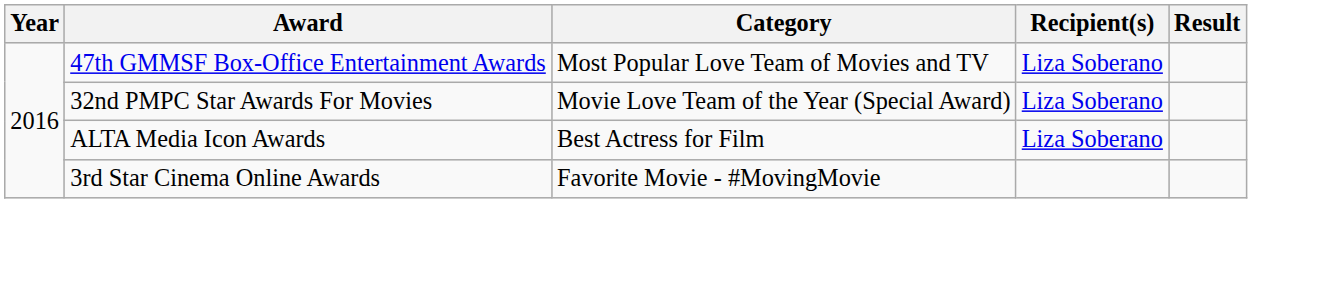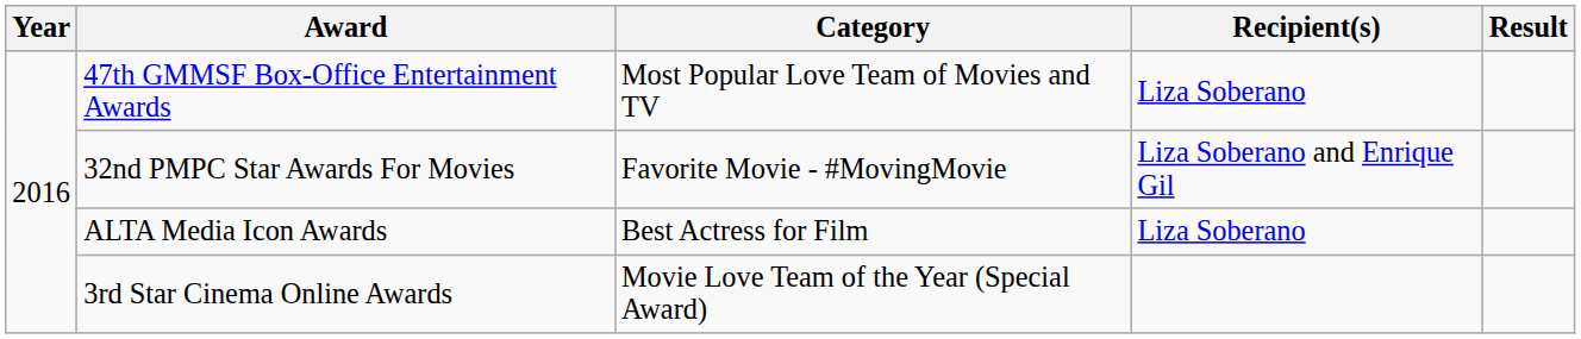 <table class="wikitable">
 <tr>
 <th>Year</th>
 <th>Award</th>
 <th>Category</th>
 <th>Recipient(s)</th>
 <th>Result</th>
 </tr>
 <tr>
 <td rowspan="4">2016</td>
 <td><a href='#'>47th GMMSF Box-Office Entertainment Awards</a></td>
 <td>Most Popular Love Team of Movies and TV</td>
 <td><a href='#'>Liza Soberano</a></td>
 <td></td>
 </tr>
 <tr>
 <td>32nd PMPC Star Awards For Movies</td>
-<td>Movie Love Team of the Year (Special Award)</td>
-<td><a href='#'>Liza Soberano</a></td>
+<td>Favorite Movie - #MovingMovie </td>
+<td><a href='#'>Liza Soberano</a> and <a href='#'>Enrique Gil</a></td>
 <td></td>
 </tr>
 <tr>
 <td>ALTA Media Icon Awards</td>
 <td>Best Actress for Film</td>
 <td><a href='#'>Liza Soberano</a></td>
 <td></td>
 </tr>
 <tr>
 <td>3rd Star Cinema Online Awards</td>
-<td>Favorite Movie - #MovingMovie </td>
+<td>Movie Love Team of the Year (Special Award)</td>
 <td></td>
 <td></td>
 </tr>
 </table>
